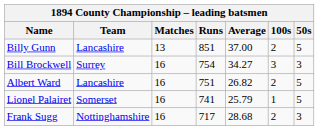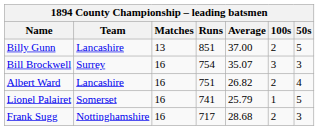 <table class="wikitable">
 <tr>
 <th bgcolor="#efefef" colspan="7">1894 County Championship – leading batsmen</th>
 </tr>
 <tr bgcolor="#efefef">
 <th>Name</th>
 <th>Team</th>
 <th>Matches</th>
 <th>Runs</th>
 <th>Average</th>
 <th>100s</th>
 <th>50s</th>
 </tr>
 <tr>
 <td><a href='#'>Billy Gunn</a></td>
 <td><a href='#'>Lancashire</a></td>
 <td>13</td>
 <td>851</td>
 <td>37.00</td>
 <td>2</td>
 <td>5</td>
 </tr>
 <tr>
 <td><a href='#'>Bill Brockwell</a></td>
 <td><a href='#'>Surrey</a></td>
 <td>16</td>
 <td>754</td>
-<td>34.27</td>
+<td>35.07</td>
 <td>3</td>
 <td>3</td>
 </tr>
 <tr>
 <td><a href='#'>Albert Ward</a></td>
 <td><a href='#'>Lancashire</a></td>
 <td>16</td>
 <td>751</td>
 <td>26.82</td>
 <td>2</td>
-<td>5</td>
+<td>4</td>
 </tr>
 <tr>
 <td><a href='#'>Lionel Palairet</a></td>
 <td><a href='#'>Somerset</a></td>
 <td>16</td>
 <td>741</td>
 <td>25.79</td>
 <td>1</td>
 <td>5</td>
 </tr>
 <tr>
 <td><a href='#'>Frank Sugg</a></td>
 <td><a href='#'>Nottinghamshire</a></td>
 <td>16</td>
 <td>717</td>
 <td>28.68</td>
 <td>2</td>
 <td>3</td>
 </tr>
 </table>
